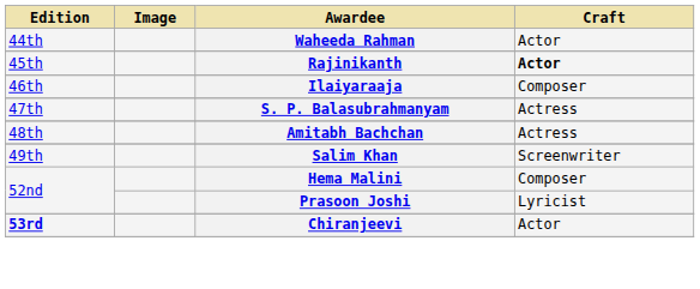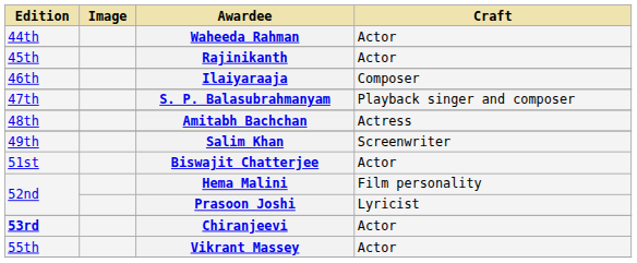 <table class="wikitable plainrowheaders" style="width:50%;">
 <tr>
 <th scope="col" style="background-color:#EFE4B0;">Edition</th>
 <th scope="col" style="background-color:#EFE4B0;">Image</th>
 <th scope="col" style="background-color:#EFE4B0;">Awardee</th>
 <th scope="col" style="background-color:#EFE4B0;">Craft</th>
 </tr>
 <tr style="background-color:#F4F4F4">
 <td><a href='#'>44th</a></td>
 <td></td>
 <th><a href='#'>Waheeda Rahman</a></th>
 <td>Actor</td>
 </tr>
 <tr>
 </tr>
 <tr style="background-color:#F4F4F4">
 <td><a href='#'>45th</a></td>
 <td></td>
 <th><a href='#'>Rajinikanth</a></th>
-<td><strong>Actor</strong></td>
+<td>Actor</td>
 </tr>
 <tr>
 </tr>
 <tr style="background-color:#F4F4F4">
 <td><a href='#'>46th</a></td>
 <td></td>
 <th><a href='#'>Ilaiyaraaja</a></th>
 <td>Composer</td>
 </tr>
 <tr>
 </tr>
 <tr style="background-color:#F4F4F4">
 <td><a href='#'>47th</a></td>
 <td></td>
 <th><a href='#'>S. P. Balasubrahmanyam</a></th>
-<td>Actress</td>
+<td>Playback singer and composer</td>
 </tr>
 <tr>
 </tr>
 <tr style="background-color:#F4F4F4">
 <td><a href='#'>48th</a></td>
 <td></td>
 <th><a href='#'>Amitabh Bachchan</a></th>
 <td>Actress</td>
 </tr>
 <tr>
 </tr>
 <tr style="background-color:#F4F4F4">
 <td><a href='#'>49th</a></td>
 <td></td>
 <th><a href='#'>Salim Khan</a></th>
 <td>Screenwriter</td>
 </tr>
 <tr style="background-color:#F4F4F4">
+<td><a href='#'>51st</a></td>
+<td></td>
+<th><a href='#'>Biswajit Chatterjee</a></th>
+<td>Actor</td>
+</tr>
+<tr style="background-color:#F4F4F4">
 <td rowspan=2><a href='#'>52nd</a></td>
 <td></td>
 <th><a href='#'>Hema Malini</a></th>
-<td>Composer</td>
+<td>Film personality</td>
 </tr>
 <tr style="background-color:#F4F4F4">
 <td></td>
 <th><a href='#'>Prasoon Joshi</a></th>
 <td>Lyricist</td>
 </tr>
 <tr>
 </tr>
 <tr style="background-color:#F4F4F4">
 <td><strong><a href='#'>53rd</a></strong></td>
 <td></td>
 <th><a href='#'>Chiranjeevi</a></th>
 <td>Actor</td>
 </tr>
+<tr style="background-color:#F4F4F4">
+<td><a href='#'>55th</a></td>
+<td></td>
+<th><a href='#'>Vikrant Massey</a></th>
+<td>Actor</td>
+</tr>
 <tr>
 </tr>
 </table>
